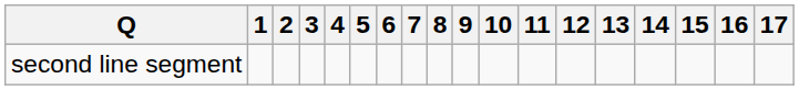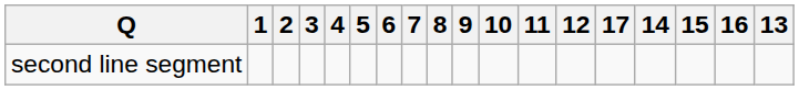 <table class="wikitable">
 <tr>
 <th>Q</th>
 <th>1</th>
 <th>2</th>
 <th>3</th>
 <th>4</th>
 <th>5</th>
 <th>6</th>
 <th>7</th>
 <th>8</th>
 <th>9</th>
 <th>10</th>
 <th>11</th>
 <th>12</th>
-<th>13</th>
+<th>17</th>
 <th>14</th>
 <th>15</th>
 <th>16</th>
-<th>17</th>
+<th>13</th>
 </tr>
 <tr>
 <td>second line segment</td>
 <td></td>
 <td></td>
 <td></td>
 <td></td>
 <td></td>
 <td></td>
 <td></td>
 <td></td>
 <td></td>
 <td></td>
 <td></td>
 <td></td>
 <td></td>
 <td></td>
 <td></td>
 <td></td>
 <td></td>
 </tr>
 </table>
